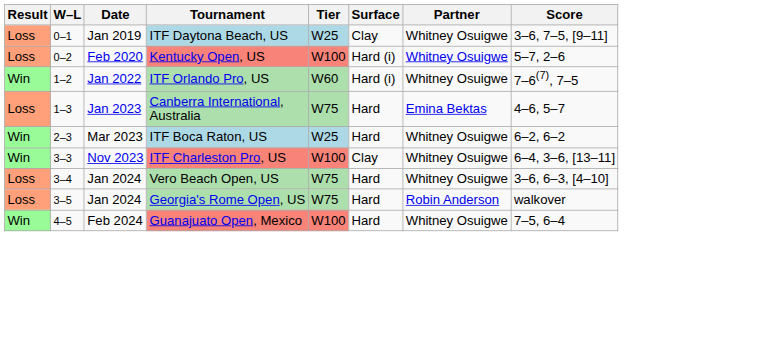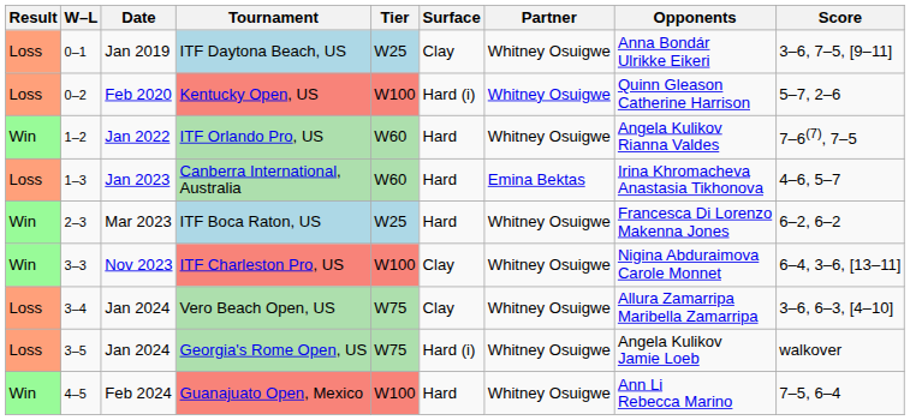 <table class="sortable wikitable">
 <tr>
 <th>Result</th>
 <th class="unsortable">W–L</th>
 <th>Date</th>
 <th>Tournament</th>
 <th>Tier</th>
 <th>Surface</th>
 <th>Partner</th>
+<th>Opponents</th>
 <th class="unsortable">Score</th>
 </tr>
 <tr>
 <td bgcolor=ffa07a>Loss</td>
 <td><small>0–1</small></td>
 <td>Jan 2019</td>
 <td style="background:lightblue;">ITF Daytona Beach, US</td>
 <td style="background:lightblue;">W25</td>
 <td>Clay</td>
 <td> Whitney Osuigwe</td>
+<td> <a href='#'>Anna Bondár</a> <br>  <a href='#'>Ulrikke Eikeri</a></td>
 <td>3–6, 7–5, [9–11]</td>
 </tr>
 <tr>
 <td bgcolor=ffa07a>Loss</td>
 <td><small>0–2</small></td>
 <td><a href='#'>Feb 2020</a></td>
 <td style="background:#f88379;"><a href='#'>Kentucky Open</a>, US</td>
 <td style="background:#f88379;">W100</td>
 <td>Hard (i)</td>
 <td> <a href='#'>Whitney Osuigwe</a></td>
+<td> <a href='#'>Quinn Gleason</a> <br>  <a href='#'>Catherine Harrison</a></td>
 <td>5–7, 2–6</td>
 </tr>
 <tr>
 <td bgcolor=98FB98>Win</td>
 <td><small>1–2</small></td>
 <td><a href='#'>Jan 2022</a></td>
 <td style="background:#addfad;"><a href='#'>ITF Orlando Pro</a>, US</td>
 <td style="background:#addfad;">W60</td>
-<td>Hard (i)</td>
+<td>Hard</td>
 <td> Whitney Osuigwe</td>
+<td> <a href='#'>Angela Kulikov</a> <br>  <a href='#'>Rianna Valdes</a></td>
 <td>7–6<sup>(7)</sup>, 7–5</td>
 </tr>
 <tr>
 <td bgcolor=ffa07a>Loss</td>
 <td><small>1–3</small></td>
 <td><a href='#'>Jan 2023</a></td>
 <td style="background:#addfad;"><a href='#'>Canberra International</a>, <br>Australia</td>
-<td style="background:#addfad;">W75</td>
+<td style="background:#addfad;">W60</td>
 <td>Hard</td>
 <td> <a href='#'>Emina Bektas</a></td>
+<td> <a href='#'>Irina Khromacheva</a> <br>  <a href='#'>Anastasia Tikhonova</a></td>
 <td>4–6, 5–7</td>
 </tr>
 <tr>
 <td bgcolor=98FB98>Win</td>
 <td><small>2–3</small></td>
 <td>Mar 2023</td>
 <td style="background:lightblue;">ITF Boca Raton, US</td>
 <td style="background:lightblue;">W25</td>
 <td>Hard</td>
 <td> Whitney Osuigwe</td>
+<td> <a href='#'>Francesca Di Lorenzo</a> <br>  <a href='#'>Makenna Jones</a></td>
 <td>6–2, 6–2</td>
 </tr>
 <tr>
 <td bgcolor=98FB98>Win</td>
 <td><small>3–3</small></td>
 <td><a href='#'>Nov 2023</a></td>
 <td style="background:#f88379;"><a href='#'>ITF Charleston Pro</a>, US</td>
 <td style="background:#f88379;">W100</td>
 <td>Clay</td>
 <td> Whitney Osuigwe</td>
+<td> <a href='#'>Nigina Abduraimova</a> <br>  <a href='#'>Carole Monnet</a></td>
 <td>6–4, 3–6, [13–11]</td>
 </tr>
 <tr>
 <td bgcolor=ffa07a>Loss</td>
 <td><small>3–4</small></td>
 <td>Jan 2024</td>
 <td style="background:#addfad;">Vero Beach Open, US</td>
 <td style="background:#addfad;">W75</td>
-<td>Hard</td>
+<td>Clay</td>
 <td> Whitney Osuigwe</td>
+<td> <a href='#'>Allura Zamarripa</a> <br>  <a href='#'>Maribella Zamarripa</a></td>
 <td>3–6, 6–3, [4–10]</td>
 </tr>
 <tr>
 <td bgcolor=ffa07a>Loss</td>
 <td><small>3–5</small></td>
 <td>Jan 2024</td>
 <td style="background:#addfad;"><a href='#'>Georgia's Rome Open</a>, US</td>
 <td style="background:#addfad;">W75</td>
-<td>Hard</td>
-<td> <a href='#'>Robin Anderson</a></td>
+<td>Hard (i)</td>
+<td> Whitney Osuigwe</td>
+<td> Angela Kulikov <br>  <a href='#'>Jamie Loeb</a></td>
 <td>walkover</td>
 </tr>
 <tr>
 <td bgcolor=98FB98>Win</td>
 <td><small>4–5</small></td>
 <td>Feb 2024</td>
 <td style="background:#f88379;"><a href='#'>Guanajuato Open</a>, Mexico</td>
 <td style="background:#f88379;">W100</td>
 <td>Hard</td>
 <td> Whitney Osuigwe</td>
+<td> <a href='#'>Ann Li</a> <br>  <a href='#'>Rebecca Marino</a></td>
 <td>7–5, 6–4</td>
 </tr>
 </table>
